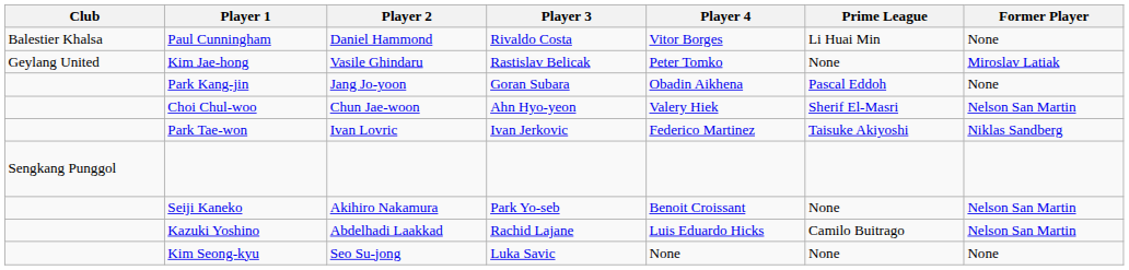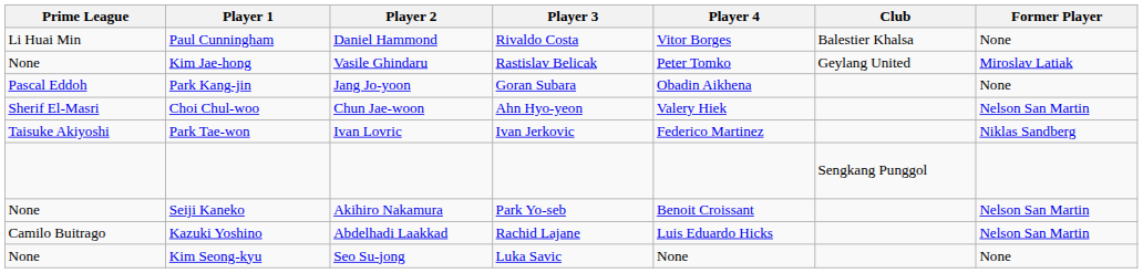 <table class="wikitable ">
 <tr>
-<th style="width:190px;">Club</th>
+<th style="width:190px;">Prime League</th>
 <th style="width:190px;">Player 1</th>
 <th style="width:190px;">Player 2</th>
 <th style="width:190px;">Player 3</th>
 <th style="width:190px;">Player 4</th>
-<th style="width:190px;">Prime League</th>
+<th style="width:190px;">Club</th>
 <th style="width:190px;">Former Player</th>
 </tr>
 <tr>
-<td>Balestier Khalsa</td>
+<td> Li Huai Min</td>
 <td> <a href='#'>Paul Cunningham</a></td>
 <td> <a href='#'>Daniel Hammond</a></td>
 <td> <a href='#'>Rivaldo Costa</a></td>
 <td> <a href='#'>Vitor Borges</a></td>
-<td> Li Huai Min</td>
+<td>Balestier Khalsa</td>
 <td>None</td>
 </tr>
 <tr>
-<td>Geylang United</td>
+<td>None</td>
 <td> <a href='#'>Kim Jae-hong</a></td>
 <td> <a href='#'>Vasile Ghindaru</a></td>
 <td> <a href='#'>Rastislav Belicak</a></td>
 <td> <a href='#'>Peter Tomko</a></td>
-<td>None</td>
+<td>Geylang United</td>
 <td> <a href='#'>Miroslav Latiak</a></td>
 </tr>
 <tr>
-<td></td>
+<td> <a href='#'>Pascal Eddoh</a></td>
 <td> <a href='#'>Park Kang-jin</a></td>
 <td> <a href='#'>Jang Jo-yoon</a></td>
 <td> <a href='#'>Goran Subara</a></td>
 <td> <a href='#'>Obadin Aikhena</a></td>
-<td> <a href='#'>Pascal Eddoh</a></td>
+<td></td>
 <td>None</td>
 </tr>
 <tr>
-<td></td>
+<td> <a href='#'>Sherif El-Masri</a></td>
 <td> <a href='#'>Choi Chul-woo</a></td>
 <td> <a href='#'>Chun Jae-woon</a></td>
 <td> <a href='#'>Ahn Hyo-yeon</a></td>
 <td> <a href='#'>Valery Hiek</a></td>
-<td> <a href='#'>Sherif El-Masri</a></td>
+<td></td>
 <td> <a href='#'>Nelson San Martin</a></td>
 </tr>
 <tr>
-<td></td>
+<td> <a href='#'>Taisuke Akiyoshi</a></td>
 <td> <a href='#'>Park Tae-won</a></td>
 <td> <a href='#'>Ivan Lovric</a></td>
 <td> <a href='#'>Ivan Jerkovic</a></td>
 <td> <a href='#'>Federico Martinez</a></td>
-<td> <a href='#'>Taisuke Akiyoshi</a></td>
+<td></td>
 <td> <a href='#'>Niklas Sandberg</a></td>
 </tr>
 <tr |>
-<td>Sengkang Punggol</td>
 <td></td>
 <td></td>
 <td></td>
 <td></td>
 <td></td>
+<td>Sengkang Punggol</td>
 <td><br> <br> <br> </td>
 </tr>
 <tr>
-<td></td>
+<td>None</td>
 <td> <a href='#'>Seiji Kaneko</a></td>
 <td> <a href='#'>Akihiro Nakamura</a></td>
 <td> <a href='#'>Park Yo-seb</a></td>
 <td> <a href='#'>Benoit Croissant</a></td>
-<td>None</td>
+<td></td>
 <td> <a href='#'>Nelson San Martin</a></td>
 </tr>
 <tr>
-<td></td>
+<td> Camilo Buitrago</td>
 <td> <a href='#'>Kazuki Yoshino</a></td>
 <td> <a href='#'>Abdelhadi Laakkad</a></td>
 <td> <a href='#'>Rachid Lajane</a></td>
 <td> <a href='#'>Luis Eduardo Hicks</a></td>
-<td> Camilo Buitrago</td>
+<td></td>
 <td> <a href='#'>Nelson San Martin</a></td>
 </tr>
 <tr>
-<td></td>
+<td>None</td>
 <td> <a href='#'>Kim Seong-kyu</a></td>
 <td> <a href='#'>Seo Su-jong</a></td>
 <td> <a href='#'>Luka Savic</a></td>
 <td>None</td>
-<td>None</td>
+<td></td>
 <td>None</td>
 </tr>
 </table>
